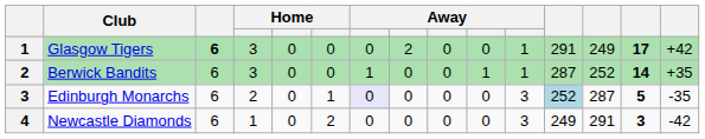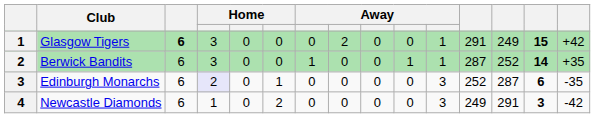 <table class="wikitable" style="text-align:center; font-size:85%">
 <tr>
 <th rowspan="2" style="width:28px;"></th>
 <th rowspan=2>Club</th>
 <th rowspan="2" style="width:28px;"></th>
 <th colspan=3>Home</th>
 <th colspan=5>Away</th>
 <th rowspan="2" style="width:28px;"></th>
 <th rowspan="2" style="width:28px;"></th>
 <th rowspan="2" style="width:28px;"></th>
 <th rowspan="2" style="width:28px;"></th>
 </tr>
 <tr>
 <th width=28></th>
 <th width=28></th>
 <th width=28></th>
 <th width=28></th>
 <th width=28></th>
 <th width=28></th>
 <th width=28></th>
 <th width=28></th>
 </tr>
 <tr style="background:#ACE1AF">
 <th>1</th>
 <td align=left><a href='#'>Glasgow Tigers</a></td>
 <td><strong>6</strong></td>
 <td>3</td>
 <td>0</td>
 <td>0</td>
 <td>0</td>
 <td>2</td>
 <td>0</td>
 <td>0</td>
 <td>1</td>
 <td>291</td>
 <td>249</td>
-<td><strong>17</strong></td>
+<td><strong>15</strong></td>
 <td>+42</td>
 </tr>
 <tr style="background:#ACE1AF">
 <th>2</th>
 <td align=left><a href='#'>Berwick Bandits</a></td>
 <td>6</td>
 <td>3</td>
 <td>0</td>
 <td>0</td>
 <td>1</td>
 <td>0</td>
 <td>0</td>
 <td>1</td>
 <td>1</td>
 <td>287</td>
 <td>252</td>
 <td><strong>14</strong></td>
 <td>+35</td>
 </tr>
 <tr>
 <th>3</th>
 <td align=left><a href='#'>Edinburgh Monarchs</a></td>
 <td>6</td>
-<td>2</td>
+<td style="background: lavender;">2</td>
 <td>0</td>
 <td>1</td>
-<td style="background: lavender;">0</td>
+<td>0</td>
 <td>0</td>
 <td>0</td>
 <td>0</td>
 <td>3</td>
-<td style="background: lightblue;">252</td>
+<td>252</td>
 <td>287</td>
-<td><strong>5</strong></td>
+<td><strong>6</strong></td>
 <td>-35</td>
 </tr>
 <tr>
 <th>4</th>
 <td align=left><a href='#'>Newcastle Diamonds</a></td>
 <td>6</td>
 <td>1</td>
 <td>0</td>
 <td>2</td>
 <td>0</td>
 <td>0</td>
 <td>0</td>
 <td>0</td>
 <td>3</td>
 <td>249</td>
 <td>291</td>
 <td><strong>3</strong></td>
 <td>-42</td>
 </tr>
 </table>
